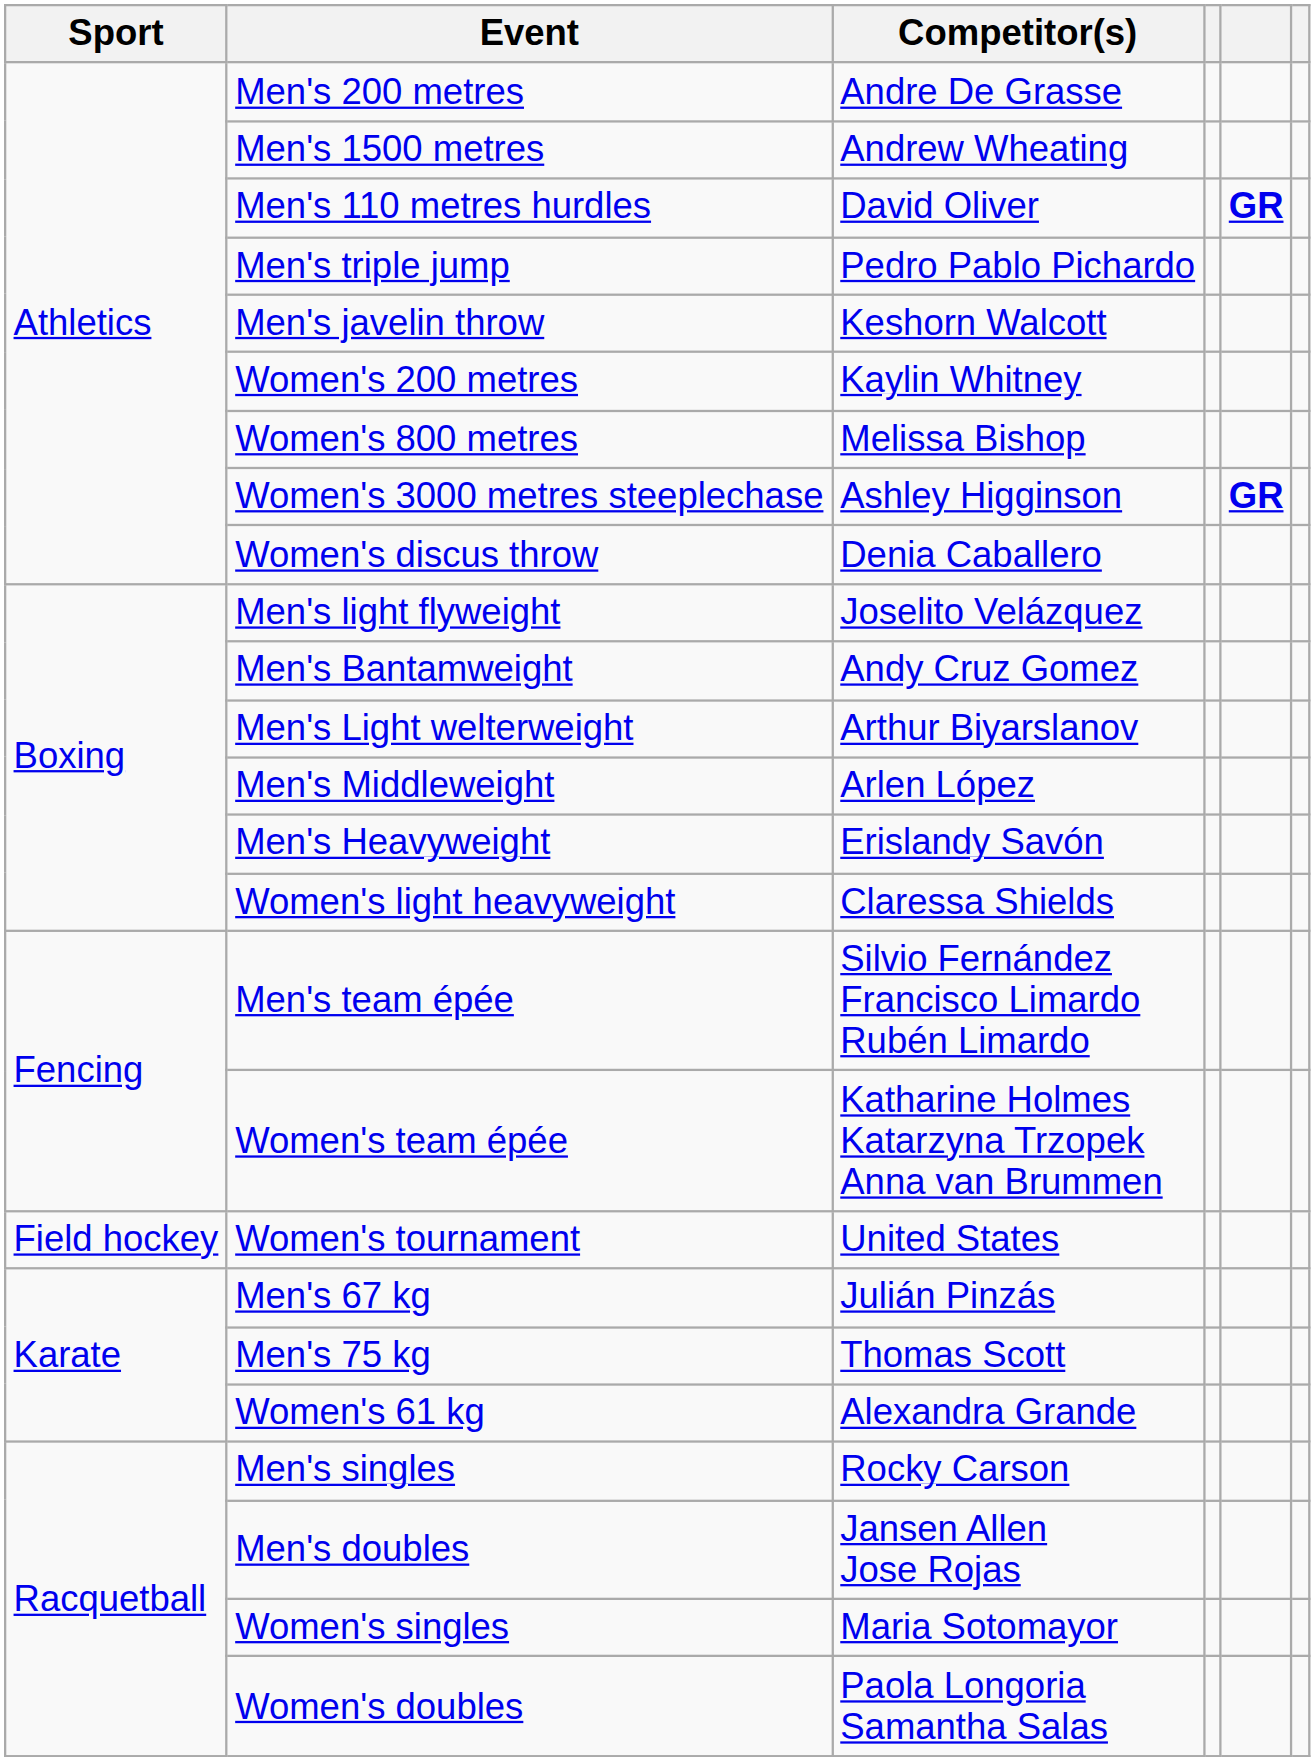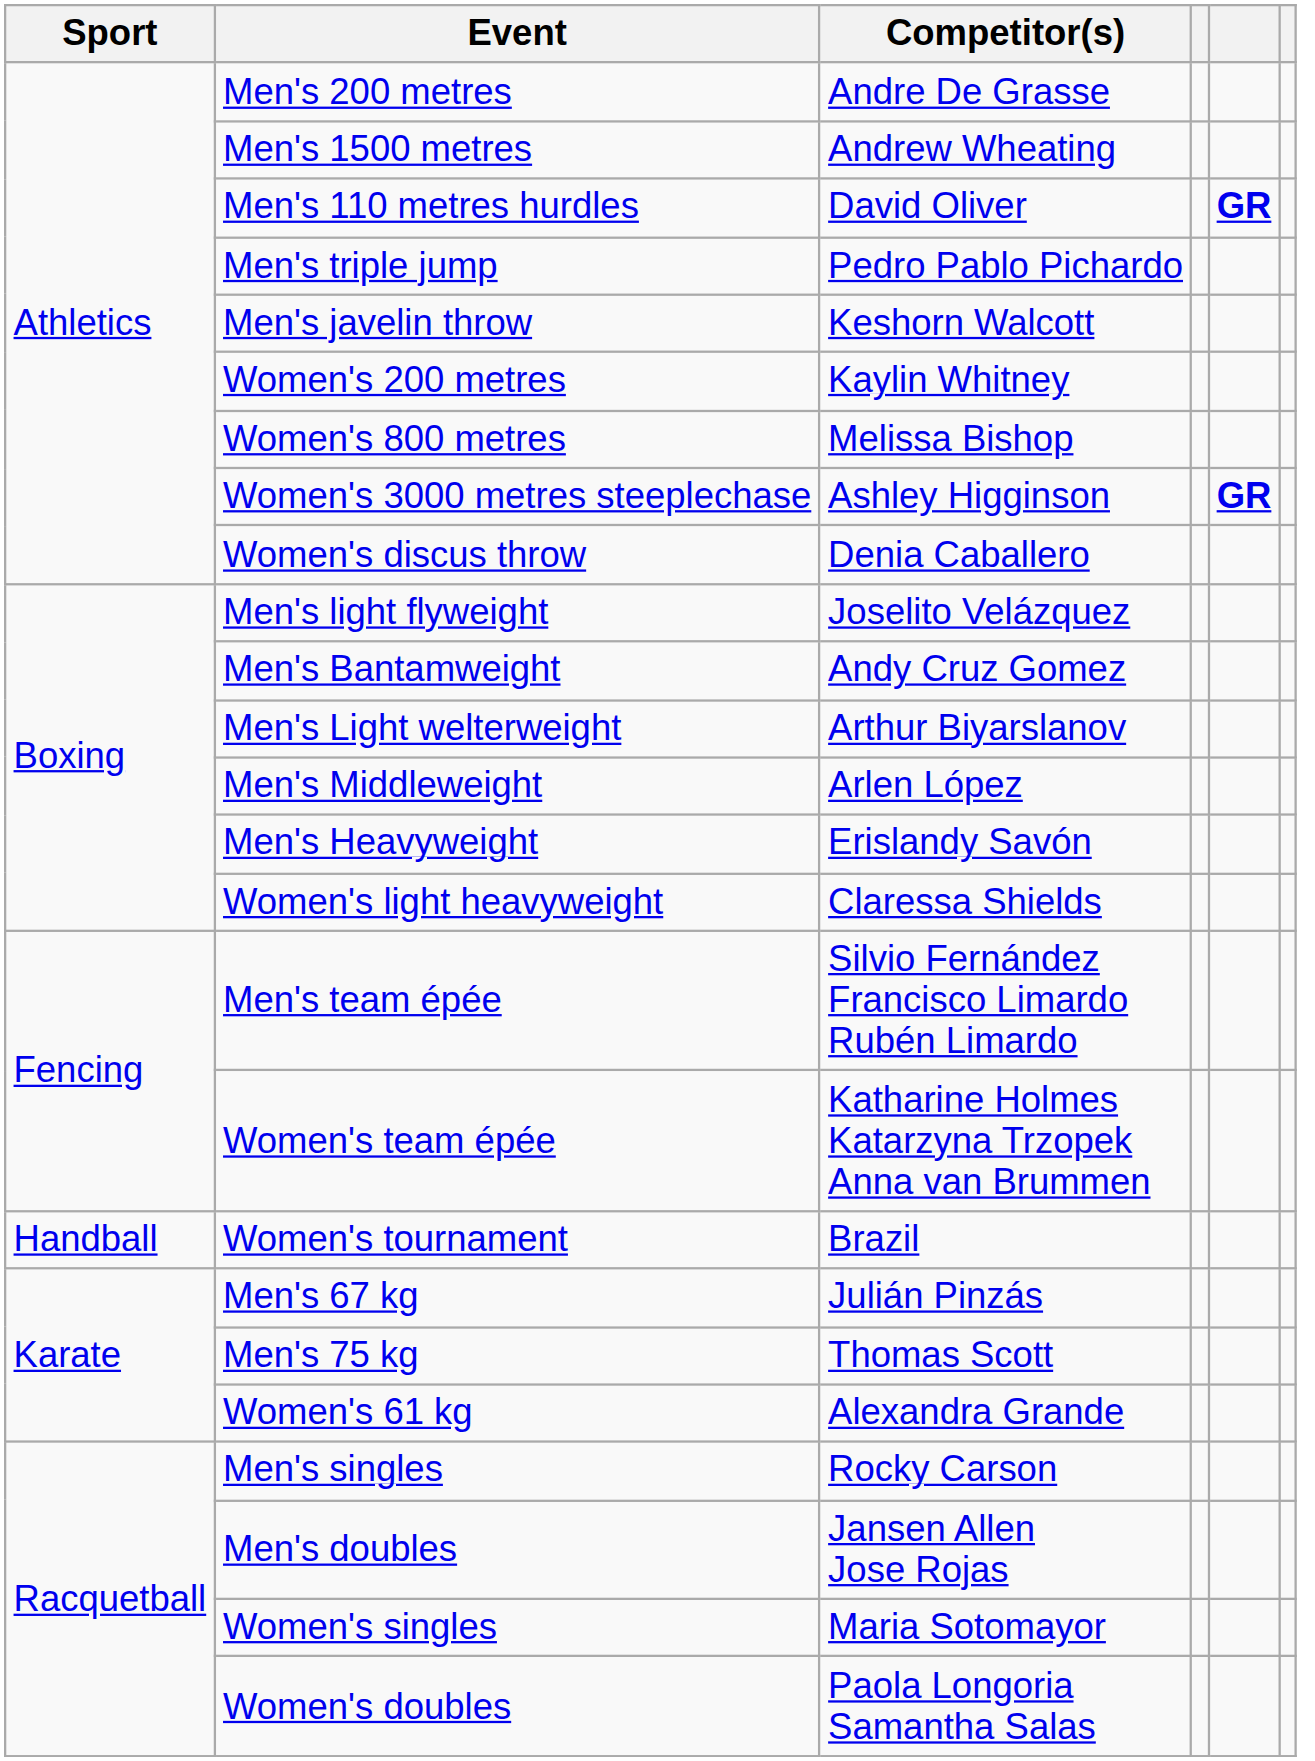 <table class="wikitable">
 <tr>
 <th>Sport</th>
 <th>Event</th>
 <th>Competitor(s)</th>
 <th></th>
 <th></th>
 <th></th>
 </tr>
 <tr>
 <td rowspan="9"><a href='#'>Athletics</a></td>
 <td><a href='#'>Men's 200 metres</a></td>
 <td><a href='#'>Andre De Grasse</a></td>
 <td></td>
 <td></td>
 <td></td>
 </tr>
 <tr>
 <td><a href='#'>Men's 1500 metres</a></td>
 <td><a href='#'>Andrew Wheating</a></td>
 <td></td>
 <td></td>
 <td></td>
 </tr>
 <tr>
 <td><a href='#'>Men's 110 metres hurdles</a></td>
 <td><a href='#'>David Oliver</a></td>
 <td></td>
 <td><strong><a href='#'>GR</a></strong></td>
 <td></td>
 </tr>
 <tr>
 <td><a href='#'>Men's triple jump</a></td>
 <td><a href='#'>Pedro Pablo Pichardo</a></td>
 <td></td>
 <td></td>
 <td></td>
 </tr>
 <tr>
 <td><a href='#'>Men's javelin throw</a></td>
 <td><a href='#'>Keshorn Walcott</a></td>
 <td></td>
 <td></td>
 <td></td>
 </tr>
 <tr>
 <td><a href='#'>Women's 200 metres</a></td>
 <td><a href='#'>Kaylin Whitney</a></td>
 <td></td>
 <td></td>
 <td></td>
 </tr>
 <tr>
 <td><a href='#'>Women's 800 metres</a></td>
 <td><a href='#'>Melissa Bishop</a></td>
 <td></td>
 <td></td>
 <td></td>
 </tr>
 <tr>
 <td><a href='#'>Women's 3000 metres steeplechase</a></td>
 <td><a href='#'>Ashley Higginson</a></td>
 <td></td>
 <td><strong><a href='#'>GR</a></strong></td>
 <td></td>
 </tr>
 <tr>
 <td><a href='#'>Women's discus throw</a></td>
 <td><a href='#'>Denia Caballero</a></td>
 <td></td>
 <td></td>
 <td></td>
 </tr>
 <tr>
 <td rowspan="6"><a href='#'>Boxing</a></td>
 <td><a href='#'>Men's light flyweight</a></td>
 <td><a href='#'>Joselito Velázquez</a></td>
 <td></td>
 <td></td>
 <td></td>
 </tr>
 <tr>
 <td><a href='#'>Men's Bantamweight</a></td>
 <td><a href='#'>Andy Cruz Gomez</a></td>
 <td></td>
 <td></td>
 <td></td>
 </tr>
 <tr>
 <td><a href='#'>Men's Light welterweight</a></td>
 <td><a href='#'>Arthur Biyarslanov</a></td>
 <td></td>
 <td></td>
 <td></td>
 </tr>
 <tr>
 <td><a href='#'>Men's Middleweight</a></td>
 <td><a href='#'>Arlen López</a></td>
 <td></td>
 <td></td>
 <td></td>
 </tr>
 <tr>
 <td><a href='#'>Men's Heavyweight</a></td>
 <td><a href='#'>Erislandy Savón</a></td>
 <td></td>
 <td></td>
 <td></td>
 </tr>
 <tr>
 <td><a href='#'>Women's light heavyweight</a></td>
 <td><a href='#'>Claressa Shields</a></td>
 <td></td>
 <td></td>
 <td></td>
 </tr>
 <tr>
 <td rowspan="2"><a href='#'>Fencing</a></td>
 <td><a href='#'>Men's team épée</a></td>
 <td><a href='#'>Silvio Fernández</a><br><a href='#'>Francisco Limardo</a><br><a href='#'>Rubén Limardo</a></td>
 <td></td>
 <td></td>
 <td></td>
 </tr>
 <tr>
 <td><a href='#'>Women's team épée</a></td>
 <td><a href='#'>Katharine Holmes</a><br><a href='#'>Katarzyna Trzopek</a><br><a href='#'>Anna van Brummen</a></td>
 <td></td>
 <td></td>
 <td></td>
 </tr>
 <tr>
-<td><a href='#'>Field hockey</a></td>
+<td><a href='#'>Handball</a></td>
 <td><a href='#'>Women's tournament</a></td>
-<td><a href='#'>United States</a></td>
+<td><a href='#'>Brazil</a></td>
 <td></td>
 <td></td>
 <td></td>
 </tr>
 <tr>
 <td rowspan="3"><a href='#'>Karate</a></td>
 <td><a href='#'>Men's 67 kg</a></td>
 <td><a href='#'>Julián Pinzás</a></td>
 <td></td>
 <td></td>
 <td></td>
 </tr>
 <tr>
 <td><a href='#'>Men's 75 kg</a></td>
 <td><a href='#'>Thomas Scott</a></td>
 <td></td>
 <td></td>
 <td></td>
 </tr>
 <tr>
 <td><a href='#'>Women's 61 kg</a></td>
 <td><a href='#'>Alexandra Grande</a></td>
 <td></td>
 <td></td>
 <td></td>
 </tr>
 <tr>
 <td rowspan="4"><a href='#'>Racquetball</a></td>
 <td><a href='#'>Men's singles</a></td>
 <td><a href='#'>Rocky Carson</a></td>
 <td></td>
 <td></td>
 <td></td>
 </tr>
 <tr>
 <td><a href='#'>Men's doubles</a></td>
 <td><a href='#'>Jansen Allen</a><br><a href='#'>Jose Rojas</a></td>
 <td></td>
 <td></td>
 <td></td>
 </tr>
 <tr>
 <td><a href='#'>Women's singles</a></td>
 <td><a href='#'>Maria Sotomayor</a></td>
 <td></td>
 <td></td>
 <td></td>
 </tr>
 <tr>
 <td><a href='#'>Women's doubles</a></td>
 <td><a href='#'>Paola Longoria</a><br><a href='#'>Samantha Salas</a></td>
 <td></td>
 <td></td>
 <td></td>
 </tr>
 </table>
